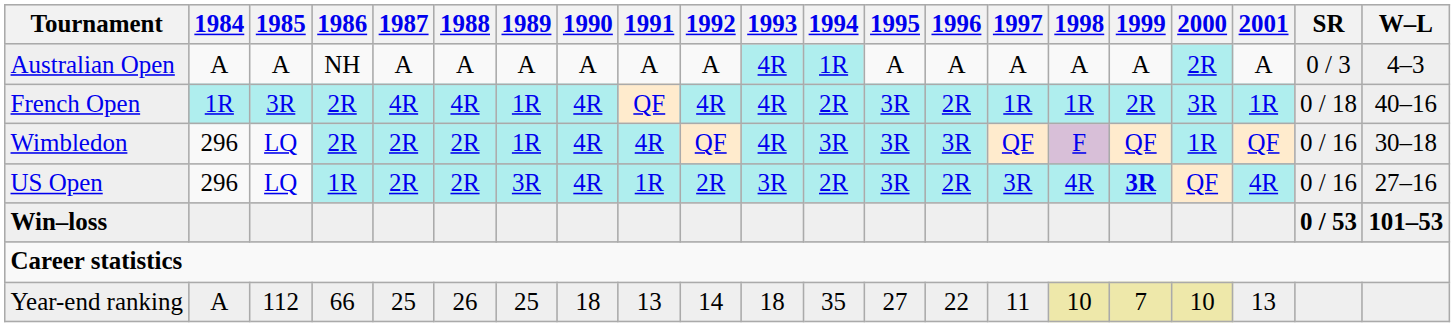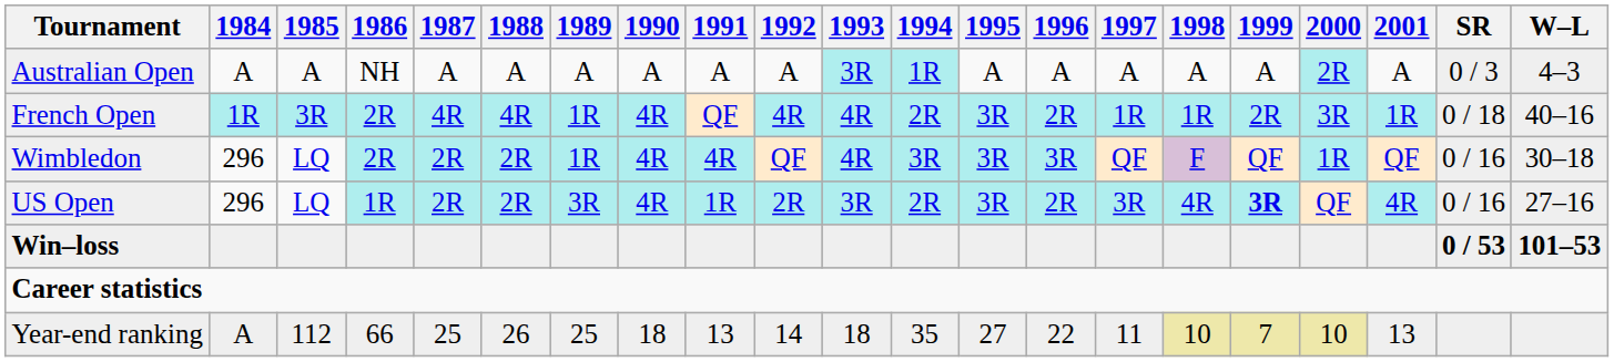 <table class="wikitable" style=text-align:center>
 <tr bgcolor="#efefef">
 <th>Tournament</th>
 <th><a href='#'>1984</a></th>
 <th><a href='#'>1985</a></th>
 <th><a href='#'>1986</a></th>
 <th><a href='#'>1987</a></th>
 <th><a href='#'>1988</a></th>
 <th><a href='#'>1989</a></th>
 <th><a href='#'>1990</a></th>
 <th><a href='#'>1991</a></th>
 <th><a href='#'>1992</a></th>
 <th><a href='#'>1993</a></th>
 <th><a href='#'>1994</a></th>
 <th><a href='#'>1995</a></th>
 <th><a href='#'>1996</a></th>
 <th><a href='#'>1997</a></th>
 <th><a href='#'>1998</a></th>
 <th><a href='#'>1999</a></th>
 <th><a href='#'>2000</a></th>
 <th><a href='#'>2001</a></th>
 <th>SR</th>
 <th>W–L</th>
 </tr>
 <tr>
 <td style="background:#EFEFEF;" align=left><a href='#'>Australian Open</a></td>
 <td align="center">A</td>
 <td align="center">A</td>
 <td align="center">NH</td>
 <td align="center">A</td>
 <td align="center">A</td>
 <td align="center">A</td>
 <td align="center">A</td>
 <td align="center">A</td>
 <td align="center">A</td>
-<td align="center" style="background:#afeeee;"><a href='#'>4R</a></td>
+<td align="center" style="background:#afeeee;"><a href='#'>3R</a></td>
 <td align="center" style="background:#afeeee;"><a href='#'>1R</a></td>
 <td align="center">A</td>
 <td align="center">A</td>
 <td align="center">A</td>
 <td align="center">A</td>
 <td align="center">A</td>
 <td align="center" style="background:#afeeee;"><a href='#'>2R</a></td>
 <td align="center">A</td>
 <td align="center" style="background:#EFEFEF;">0 / 3</td>
 <td align="center" style="background:#EFEFEF;">4–3</td>
 </tr>
 <tr>
 <td style="background:#EFEFEF;" align=left><a href='#'>French Open</a></td>
 <td align="center" style="background:#afeeee;"><a href='#'>1R</a></td>
 <td align="center" style="background:#afeeee;"><a href='#'>3R</a></td>
 <td align="center" style="background:#afeeee;"><a href='#'>2R</a></td>
 <td align="center" style="background:#afeeee;"><a href='#'>4R</a></td>
 <td align="center" style="background:#afeeee;"><a href='#'>4R</a></td>
 <td align="center" style="background:#afeeee;"><a href='#'>1R</a></td>
 <td align="center" style="background:#afeeee;"><a href='#'>4R</a></td>
 <td align="center" style="background:#ffebcd;"><a href='#'>QF</a></td>
 <td align="center" style="background:#afeeee;"><a href='#'>4R</a></td>
 <td align="center" style="background:#afeeee;"><a href='#'>4R</a></td>
 <td align="center" style="background:#afeeee;"><a href='#'>2R</a></td>
 <td align="center" style="background:#afeeee;"><a href='#'>3R</a></td>
 <td align="center" style="background:#afeeee;"><a href='#'>2R</a></td>
 <td align="center" style="background:#afeeee;"><a href='#'>1R</a></td>
 <td align="center" style="background:#afeeee;"><a href='#'>1R</a></td>
 <td align="center" style="background:#afeeee;"><a href='#'>2R</a></td>
 <td align="center" style="background:#afeeee;"><a href='#'>3R</a></td>
 <td align="center" style="background:#afeeee;"><a href='#'>1R</a></td>
 <td align="center" style="background:#EFEFEF;">0 / 18</td>
 <td align="center" style="background:#EFEFEF;">40–16</td>
 </tr>
 <tr>
 <td style="background:#EFEFEF;" align=left><a href='#'>Wimbledon</a></td>
 <td align="center">296</td>
 <td align="center"><a href='#'>LQ</a></td>
 <td align="center" style="background:#afeeee;"><a href='#'>2R</a></td>
 <td align="center" style="background:#afeeee;"><a href='#'>2R</a></td>
 <td align="center" style="background:#afeeee;"><a href='#'>2R</a></td>
 <td align="center" style="background:#afeeee;"><a href='#'>1R</a></td>
 <td align="center" style="background:#afeeee;"><a href='#'>4R</a></td>
 <td align="center" style="background:#afeeee;"><a href='#'>4R</a></td>
 <td align="center" style="background:#ffebcd;"><a href='#'>QF</a></td>
 <td align="center" style="background:#afeeee;"><a href='#'>4R</a></td>
 <td align="center" style="background:#afeeee;"><a href='#'>3R</a></td>
 <td align="center" style="background:#afeeee;"><a href='#'>3R</a></td>
 <td align="center" style="background:#afeeee;"><a href='#'>3R</a></td>
 <td align="center" style="background:#ffebcd;"><a href='#'>QF</a></td>
 <td align="center" style="background:#D8BFD8;"><a href='#'>F</a></td>
 <td align="center" style="background:#ffebcd;"><a href='#'>QF</a></td>
 <td align="center" style="background:#afeeee;"><a href='#'>1R</a></td>
 <td align="center" style="background:#ffebcd;"><a href='#'>QF</a></td>
 <td align="center" style="background:#EFEFEF;">0 / 16</td>
 <td align="center" style="background:#EFEFEF;">30–18</td>
 </tr>
 <tr>
 <td style="background:#EFEFEF;" align=left><a href='#'>US Open</a></td>
 <td align="center">296</td>
 <td align="center"><a href='#'>LQ</a></td>
 <td align="center" style="background:#afeeee;"><a href='#'>1R</a></td>
 <td align="center" style="background:#afeeee;"><a href='#'>2R</a></td>
 <td align="center" style="background:#afeeee;"><a href='#'>2R</a></td>
 <td align="center" style="background:#afeeee;"><a href='#'>3R</a></td>
 <td align="center" style="background:#afeeee;"><a href='#'>4R</a></td>
 <td align="center" style="background:#afeeee;"><a href='#'>1R</a></td>
 <td align="center" style="background:#afeeee;"><a href='#'>2R</a></td>
 <td align="center" style="background:#afeeee;"><a href='#'>3R</a></td>
 <td align="center" style="background:#afeeee;"><a href='#'>2R</a></td>
 <td align="center" style="background:#afeeee;"><a href='#'>3R</a></td>
 <td align="center" style="background:#afeeee;"><a href='#'>2R</a></td>
 <td align="center" style="background:#afeeee;"><a href='#'>3R</a></td>
 <td align="center" style="background:#afeeee;"><a href='#'>4R</a></td>
 <td align="center" style="background:#afeeee;"><strong><a href='#'>3R</a></strong></td>
 <td align="center" style="background:#ffebcd;"><a href='#'>QF</a></td>
 <td align="center" style="background:#afeeee;"><a href='#'>4R</a></td>
 <td align="center" style="background:#EFEFEF;">0 / 16</td>
 <td align="center" style="background:#EFEFEF;">27–16</td>
 </tr>
 <tr style=background:#efefef;font-weight:bold>
 <td style="background:#EFEFEF;" align=left>Win–loss</td>
 <td align="center" style="background:#EFEFEF;"></td>
 <td align="center" style="background:#EFEFEF;"></td>
 <td align="center" style="background:#EFEFEF;"></td>
 <td align="center" style="background:#EFEFEF;"></td>
 <td align="center" style="background:#EFEFEF;"></td>
 <td align="center" style="background:#EFEFEF;"></td>
 <td align="center" style="background:#EFEFEF;"></td>
 <td align="center" style="background:#EFEFEF;"></td>
 <td align="center" style="background:#EFEFEF;"></td>
 <td align="center" style="background:#EFEFEF;"></td>
 <td align="center" style="background:#EFEFEF;"></td>
 <td align="center" style="background:#EFEFEF;"></td>
 <td align="center" style="background:#EFEFEF;"></td>
 <td align="center" style="background:#EFEFEF;"></td>
 <td align="center" style="background:#EFEFEF;"></td>
 <td align="center" style="background:#EFEFEF;"></td>
 <td align="center" style="background:#EFEFEF;"></td>
 <td align="center" style="background:#EFEFEF;"></td>
 <td align="center" style="background:#EFEFEF;">0 / 53</td>
 <td align="center" style="background:#EFEFEF;">101–53</td>
 </tr>
 <tr>
 <td colspan="21" align=left><strong>Career statistics</strong></td>
 </tr>
 <tr bgcolor=efefef>
 <td align="left">Year-end ranking</td>
 <td align="center">A</td>
 <td align="center">112</td>
 <td align="center">66</td>
 <td align="center">25</td>
 <td align="center">26</td>
 <td align="center">25</td>
 <td align="center">18</td>
 <td align="center">13</td>
 <td align="center">14</td>
 <td align="center">18</td>
 <td align="center">35</td>
 <td align="center">27</td>
 <td align="center">22</td>
 <td align="center">11</td>
 <td align="center" bgcolor="EEE8AA">10</td>
 <td align="center" bgcolor="EEE8AA">7</td>
 <td align="center" bgcolor="EEE8AA">10</td>
 <td align="center">13</td>
 <td></td>
 <td></td>
 </tr>
 </table>
